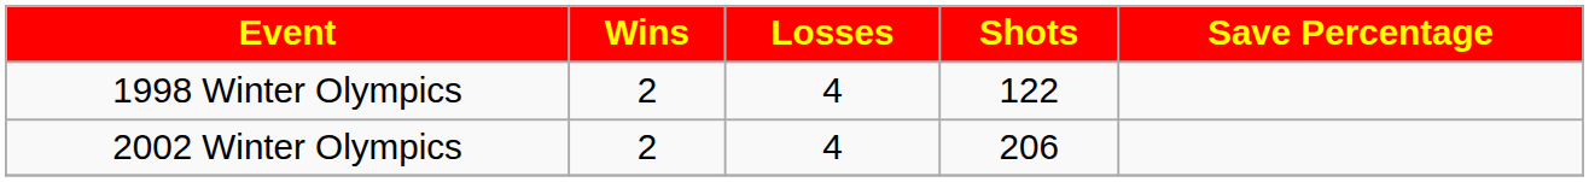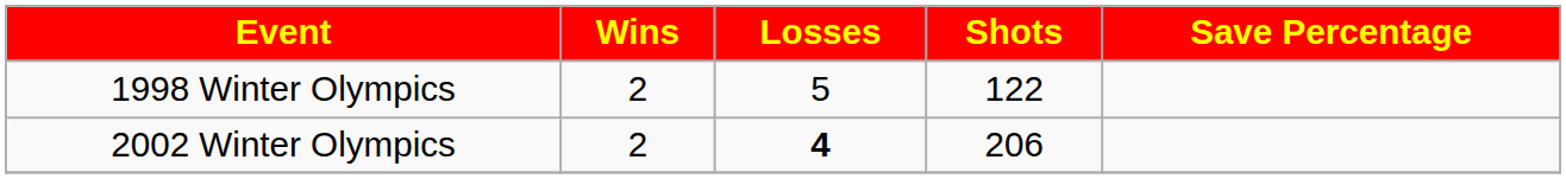 <table class="wikitable" width="80%">
 <tr align="center"  style="background:red;color:yellow;">
 <td><strong>Event</strong></td>
 <td><strong>Wins</strong></td>
 <td><strong>Losses</strong></td>
 <td><strong>Shots</strong></td>
 <td><strong>Save Percentage</strong></td>
 </tr>
 <tr align="center" bgcolor="">
 <td>1998 Winter Olympics</td>
 <td>2</td>
-<td>4</td>
+<td>5</td>
 <td>122</td>
 <td></td>
 </tr>
 <tr align="center" bgcolor="">
 <td>2002 Winter Olympics</td>
 <td>2</td>
-<td>4</td>
+<td><strong>4</strong></td>
 <td>206</td>
 <td></td>
 </tr>
 <tr align="center" bgcolor="">
 </tr>
 </table>
